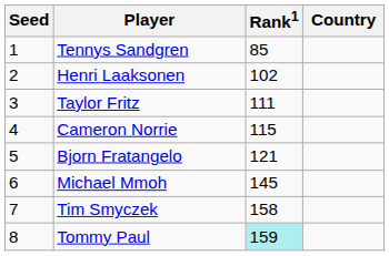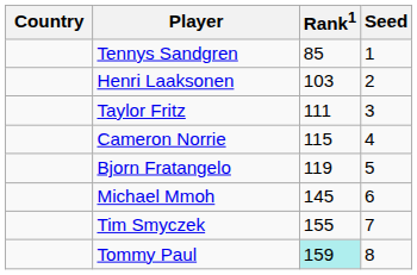 <table class="sortable wikitable">
 <tr>
-<th>Seed</th>
+<th width="70">Country</th>
 <th width="175">Player</th>
 <th>Rank<sup>1</sup></th>
-<th width="70">Country</th>
+<th>Seed</th>
 </tr>
 <tr>
-<td>1</td>
+<td></td>
 <td><a href='#'>Tennys Sandgren</a></td>
 <td>85</td>
-<td></td>
+<td>1</td>
 </tr>
 <tr>
+<td></td>
+<td><a href='#'>Henri Laaksonen</a></td>
+<td>103</td>
 <td>2</td>
-<td><a href='#'>Henri Laaksonen</a></td>
-<td>102</td>
-<td></td>
 </tr>
 <tr>
-<td>3</td>
+<td></td>
 <td><a href='#'>Taylor Fritz</a></td>
 <td>111</td>
-<td></td>
+<td>3</td>
 </tr>
 <tr>
-<td>4</td>
+<td></td>
 <td><a href='#'>Cameron Norrie</a></td>
 <td>115</td>
-<td></td>
+<td>4</td>
 </tr>
 <tr>
+<td></td>
+<td><a href='#'>Bjorn Fratangelo</a></td>
+<td>119</td>
 <td>5</td>
-<td><a href='#'>Bjorn Fratangelo</a></td>
-<td>121</td>
-<td></td>
 </tr>
 <tr>
-<td>6</td>
+<td></td>
 <td><a href='#'>Michael Mmoh</a></td>
 <td>145</td>
-<td></td>
+<td>6</td>
 </tr>
 <tr>
+<td></td>
+<td><a href='#'>Tim Smyczek</a></td>
+<td>155</td>
 <td>7</td>
-<td><a href='#'>Tim Smyczek</a></td>
-<td>158</td>
-<td></td>
 </tr>
 <tr>
-<td>8</td>
+<td></td>
 <td><a href='#'>Tommy Paul</a></td>
 <td style="background: paleturquoise;">159</td>
-<td></td>
+<td>8</td>
 </tr>
 </table>
